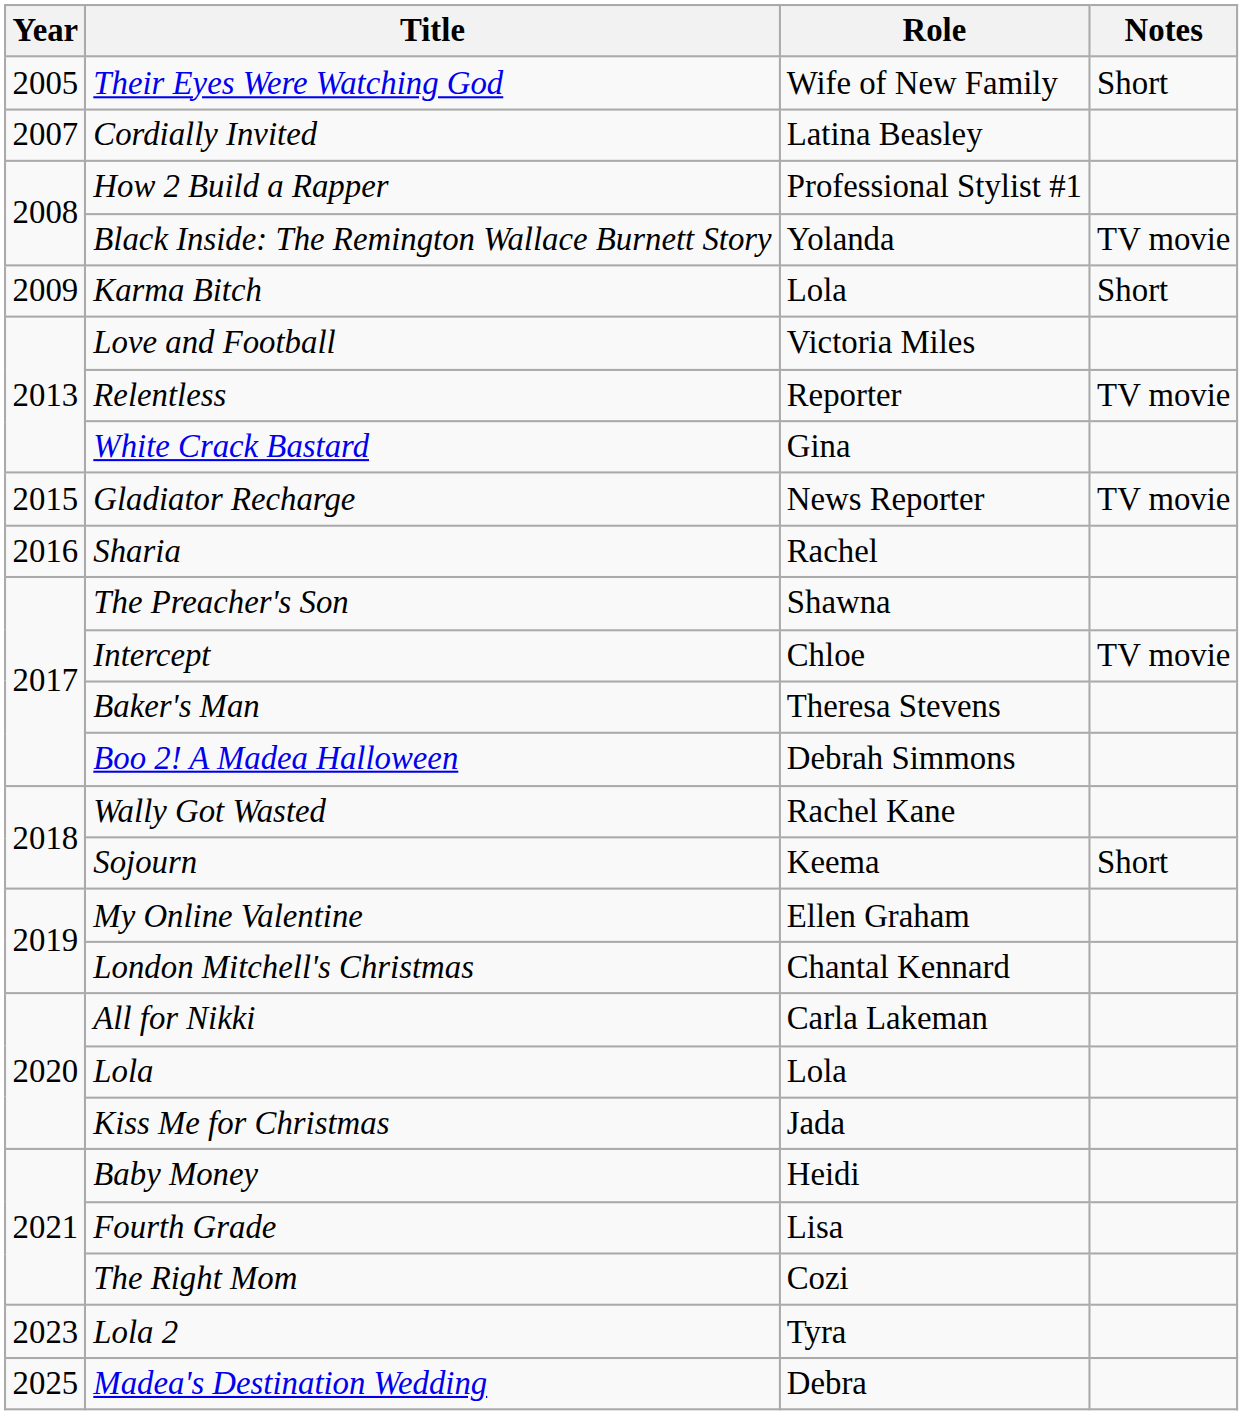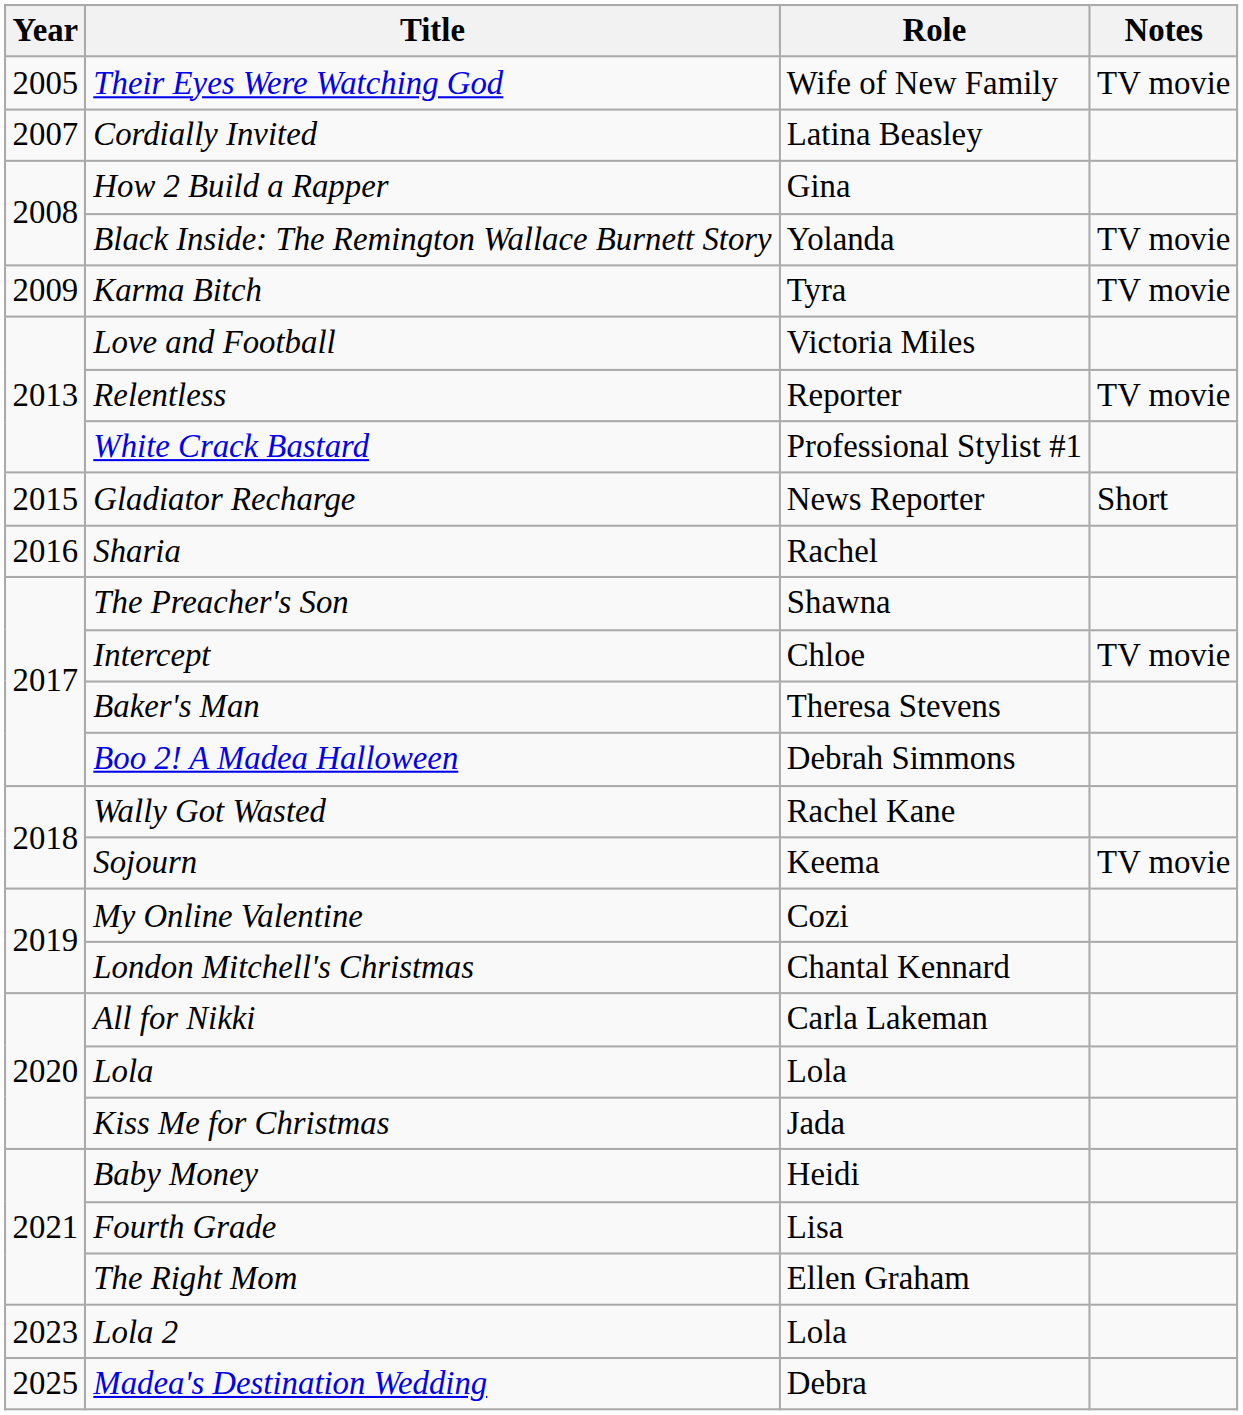 <table class="wikitable sortable">
 <tr>
 <th>Year</th>
 <th>Title</th>
 <th>Role</th>
 <th>Notes</th>
 </tr>
 <tr>
 <td>2005</td>
 <td><em><a href='#'>Their Eyes Were Watching God</a></em></td>
 <td>Wife of New Family</td>
-<td>Short</td>
+<td>TV movie</td>
 </tr>
 <tr>
 <td>2007</td>
 <td><em>Cordially Invited</em></td>
 <td>Latina Beasley</td>
 <td></td>
 </tr>
 <tr>
 <td rowspan="2">2008</td>
 <td><em>How 2 Build a Rapper</em></td>
-<td>Professional Stylist #1</td>
+<td>Gina</td>
 <td></td>
 </tr>
 <tr>
 <td><em>Black Inside: The Remington Wallace Burnett Story</em></td>
 <td>Yolanda</td>
 <td>TV movie</td>
 </tr>
 <tr>
 <td>2009</td>
 <td><em>Karma Bitch</em></td>
-<td>Lola</td>
-<td>Short</td>
+<td>Tyra</td>
+<td>TV movie</td>
 </tr>
 <tr>
 <td rowspan="3">2013</td>
 <td><em>Love and Football</em></td>
 <td>Victoria Miles</td>
 <td></td>
 </tr>
 <tr>
 <td><em>Relentless</em></td>
 <td>Reporter</td>
 <td>TV movie</td>
 </tr>
 <tr>
 <td><em><a href='#'>White Crack Bastard</a></em></td>
-<td>Gina</td>
+<td>Professional Stylist #1</td>
 <td></td>
 </tr>
 <tr>
 <td>2015</td>
 <td><em>Gladiator Recharge</em></td>
 <td>News Reporter</td>
-<td>TV movie</td>
+<td>Short</td>
 </tr>
 <tr>
 <td>2016</td>
 <td><em>Sharia</em></td>
 <td>Rachel</td>
 <td></td>
 </tr>
 <tr>
 <td rowspan="4">2017</td>
 <td><em>The Preacher's Son</em></td>
 <td>Shawna</td>
 <td></td>
 </tr>
 <tr>
 <td><em>Intercept</em></td>
 <td>Chloe</td>
 <td>TV movie</td>
 </tr>
 <tr>
 <td><em>Baker's Man</em></td>
 <td>Theresa Stevens</td>
 <td></td>
 </tr>
 <tr>
 <td><em><a href='#'>Boo 2! A Madea Halloween</a></em></td>
 <td>Debrah Simmons</td>
 <td></td>
 </tr>
 <tr>
 <td rowspan="2">2018</td>
 <td><em>Wally Got Wasted</em></td>
 <td>Rachel Kane</td>
 <td></td>
 </tr>
 <tr>
 <td><em>Sojourn</em></td>
 <td>Keema</td>
-<td>Short</td>
+<td>TV movie</td>
 </tr>
 <tr>
 <td rowspan="2">2019</td>
 <td><em>My Online Valentine</em></td>
-<td>Ellen Graham</td>
+<td>Cozi</td>
 <td></td>
 </tr>
 <tr>
 <td><em>London Mitchell's Christmas</em></td>
 <td>Chantal Kennard</td>
 <td></td>
 </tr>
 <tr>
 <td rowspan="3">2020</td>
 <td><em>All for Nikki</em></td>
 <td>Carla Lakeman</td>
 <td></td>
 </tr>
 <tr>
 <td><em>Lola</em></td>
 <td>Lola</td>
 <td></td>
 </tr>
 <tr>
 <td><em>Kiss Me for Christmas</em></td>
 <td>Jada</td>
 <td></td>
 </tr>
 <tr>
 <td rowspan="3">2021</td>
 <td><em>Baby Money</em></td>
 <td>Heidi</td>
 <td></td>
 </tr>
 <tr>
 <td><em>Fourth Grade</em></td>
 <td>Lisa</td>
 <td></td>
 </tr>
 <tr>
 <td><em>The Right Mom</em></td>
-<td>Cozi</td>
+<td>Ellen Graham</td>
 <td></td>
 </tr>
 <tr>
 <td>2023</td>
 <td><em>Lola 2</em></td>
-<td>Tyra</td>
+<td>Lola</td>
 <td></td>
 </tr>
 <tr>
 <td>2025</td>
 <td><em><a href='#'>Madea's Destination Wedding</a></em></td>
 <td>Debra</td>
 <td></td>
 </tr>
 </table>
